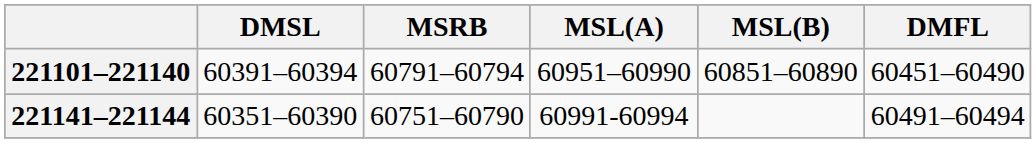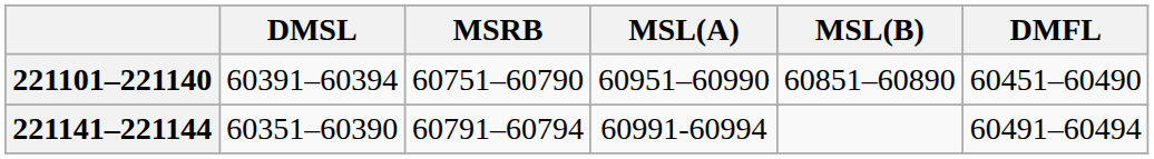 <table class="wikitable">
 <tr>
 <th></th>
 <th>DMSL</th>
 <th>MSRB</th>
 <th>MSL(A)</th>
 <th>MSL(B)</th>
 <th>DMFL</th>
 </tr>
 <tr>
 <th>221101–221140</th>
 <td align=center>60391–60394</td>
-<td align=center>60791–60794</td>
+<td align=center>60751–60790</td>
 <td align=center>60951–60990</td>
 <td align=center>60851–60890</td>
 <td align=center>60451–60490</td>
 </tr>
 <tr>
 <th>221141–221144</th>
 <td align=center>60351–60390</td>
-<td align=center>60751–60790</td>
+<td align=center>60791–60794</td>
 <td align=center>60991-60994</td>
 <td align=center></td>
 <td align=center>60491–60494</td>
 </tr>
 </table>
